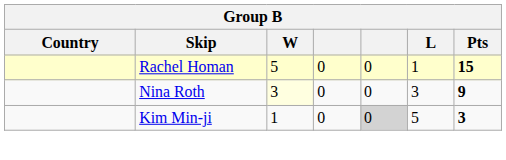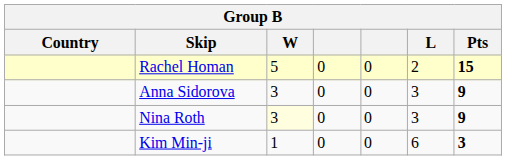 <table class=wikitable>
 <tr>
 <th colspan=7>Group B</th>
 </tr>
 <tr>
 <th width=125>Country</th>
 <th width=125>Skip</th>
 <th width=40>W</th>
 <th width=40></th>
 <th width=40></th>
 <th width=40>L</th>
 <th width=40>Pts</th>
 </tr>
 <tr bgcolor=#ffffcc>
 <td></td>
 <td><a href='#'>Rachel Homan</a></td>
 <td>5</td>
 <td>0</td>
 <td>0</td>
-<td>1</td>
+<td>2</td>
 <td><strong>15</strong></td>
+</tr>
+<tr>
+<td></td>
+<td><a href='#'>Anna Sidorova</a></td>
+<td>3</td>
+<td>0</td>
+<td>0</td>
+<td>3</td>
+<td><strong>9</strong></td>
 </tr>
 <tr>
 <td></td>
 <td><a href='#'>Nina Roth</a></td>
 <td style="background: lightyellow;">3</td>
 <td>0</td>
 <td>0</td>
 <td>3</td>
 <td><strong>9</strong></td>
 </tr>
 <tr>
 <td></td>
 <td><a href='#'>Kim Min-ji</a></td>
 <td>1</td>
 <td>0</td>
-<td style="background: lightgrey;">0</td>
-<td>5</td>
+<td>0</td>
+<td>6</td>
 <td><strong>3</strong></td>
 </tr>
 </table>
